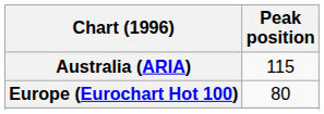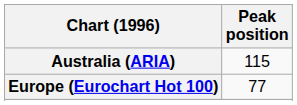 <table class="wikitable sortable plainrowheaders" style="text-align:center">
 <tr>
 <th scope="col">Chart (1996)</th>
 <th scope="col">Peak<br>position</th>
 </tr>
 <tr>
 <th scope="row">Australia (<a href='#'>ARIA</a>)</th>
 <td>115</td>
 </tr>
 <tr>
 <th scope="row">Europe (<a href='#'>Eurochart Hot 100</a>)</th>
-<td>80</td>
+<td>77</td>
 </tr>
 <tr>
 </tr>
 <tr>
 </tr>
 <tr>
 </tr>
 </table>
